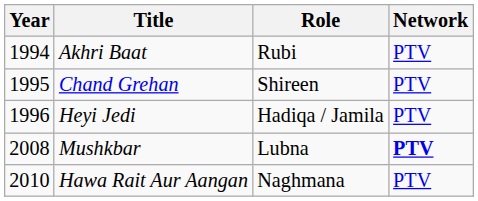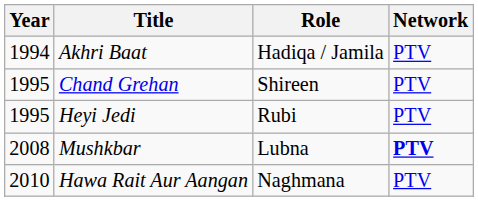 <table class="wikitable sortable plainrowheaders">
 <tr style="text-align:center;">
 <th scope="col">Year</th>
 <th scope="col">Title</th>
 <th scope="col">Role</th>
 <th scope="col">Network</th>
 </tr>
 <tr>
 <td>1994</td>
 <td><em>Akhri Baat</em></td>
-<td>Rubi</td>
+<td>Hadiqa / Jamila</td>
 <td><a href='#'>PTV</a></td>
 </tr>
 <tr>
 <td>1995</td>
 <td><em><a href='#'>Chand Grehan</a></em></td>
 <td>Shireen</td>
 <td><a href='#'>PTV</a></td>
 </tr>
 <tr>
-<td>1996</td>
+<td>1995</td>
 <td><em>Heyi Jedi</em></td>
-<td>Hadiqa / Jamila</td>
+<td>Rubi</td>
 <td><a href='#'>PTV</a></td>
 </tr>
 <tr>
 <td>2008</td>
 <td><em>Mushkbar</em></td>
 <td>Lubna</td>
 <td><strong><a href='#'>PTV</a></strong></td>
 </tr>
 <tr>
 <td>2010</td>
 <td><em>Hawa Rait Aur Aangan</em></td>
 <td>Naghmana</td>
 <td><a href='#'>PTV</a></td>
 </tr>
 </table>
